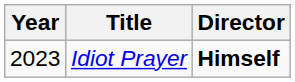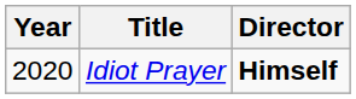 <table class="wikitable">
 <tr>
 <th>Year</th>
 <th>Title</th>
 <th>Director</th>
 </tr>
 <tr>
-<td>2023</td>
+<td>2020</td>
 <td><em><a href='#'>Idiot Prayer</a></em></td>
 <td><strong>Himself</strong></td>
 </tr>
 </table>
